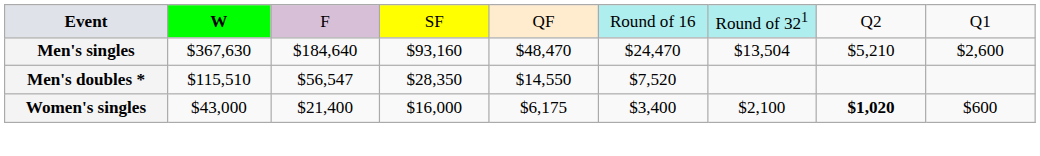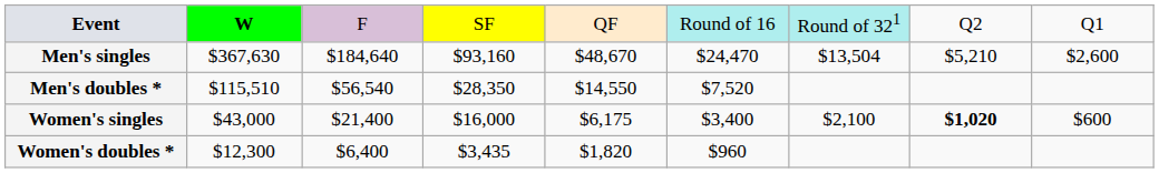 <table class=wikitable style=font-size:90%;text-align:center>
 <tr>
 <td style="width:130px; background:#dfe2e9;"><strong>Event</strong></td>
 <td style="width:80px; background:lime;"><strong>W</strong></td>
 <td style="width:85px; background:thistle;">F</td>
 <td style="width:85px; background:#ff0;">SF</td>
 <td style="width:85px; background:#ffebcd;">QF</td>
 <td style="width:85px; background:#afeeee;">Round of 16</td>
 <td style="width:85px; background:#afeeee;">Round of 32<sup>1</sup></td>
 <td width=85>Q2</td>
 <td width=85>Q1</td>
 </tr>
 <tr>
 <td style="background:#f4f4f4;"><strong>Men's singles</strong></td>
 <td>$367,630</td>
 <td>$184,640</td>
 <td>$93,160</td>
-<td>$48,470</td>
+<td>$48,670</td>
 <td>$24,470</td>
 <td>$13,504</td>
 <td>$5,210</td>
 <td>$2,600</td>
 </tr>
 <tr>
 <td style="background:#f4f4f4;"><strong>Men's doubles *</strong></td>
 <td>$115,510</td>
-<td>$56,547</td>
+<td>$56,540</td>
 <td>$28,350</td>
 <td>$14,550</td>
 <td>$7,520</td>
 <td></td>
 <td></td>
 <td></td>
 </tr>
 <tr>
 <td style="background:#f4f4f4;"><strong>Women's singles</strong></td>
 <td>$43,000</td>
 <td>$21,400</td>
 <td>$16,000</td>
 <td>$6,175</td>
 <td>$3,400</td>
 <td>$2,100</td>
 <td><strong>$1,020</strong></td>
 <td>$600</td>
 </tr>
+<tr>
+<td style="background:#f4f4f4;"><strong>Women's doubles *</strong></td>
+<td>$12,300</td>
+<td>$6,400</td>
+<td>$3,435</td>
+<td>$1,820</td>
+<td>$960</td>
+<td></td>
+<td></td>
+<td></td>
+</tr>
 </table>
